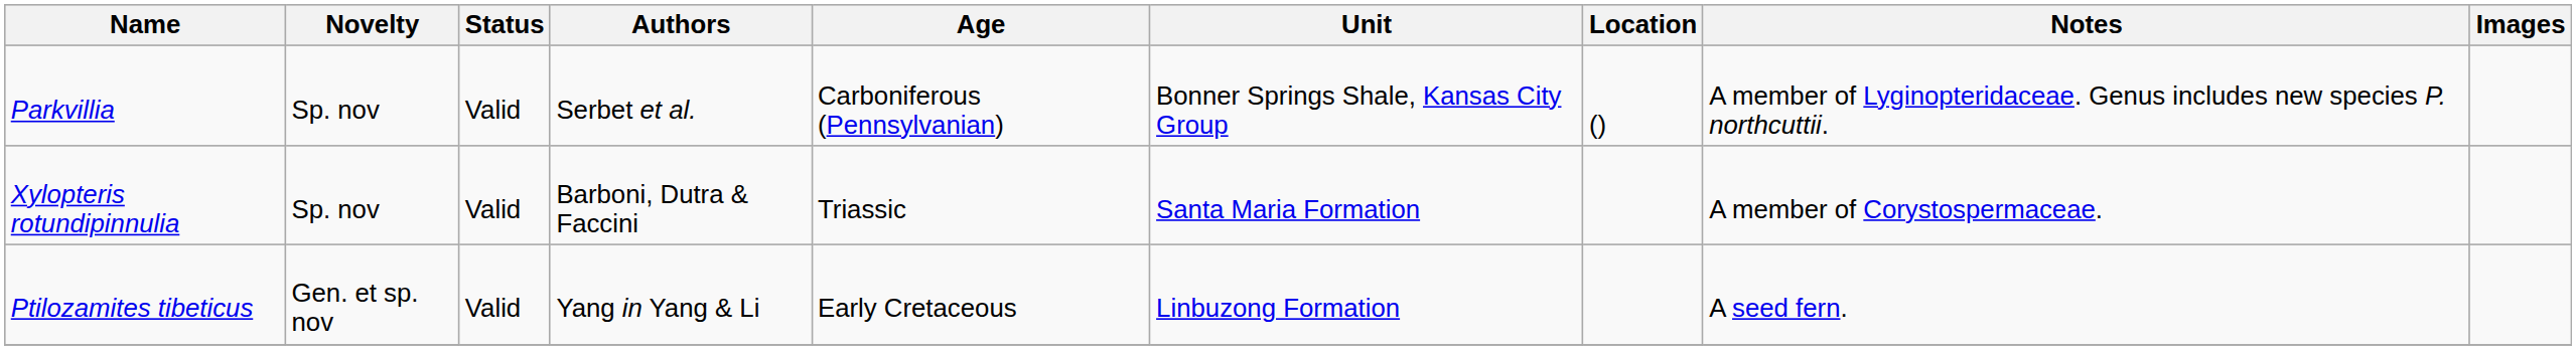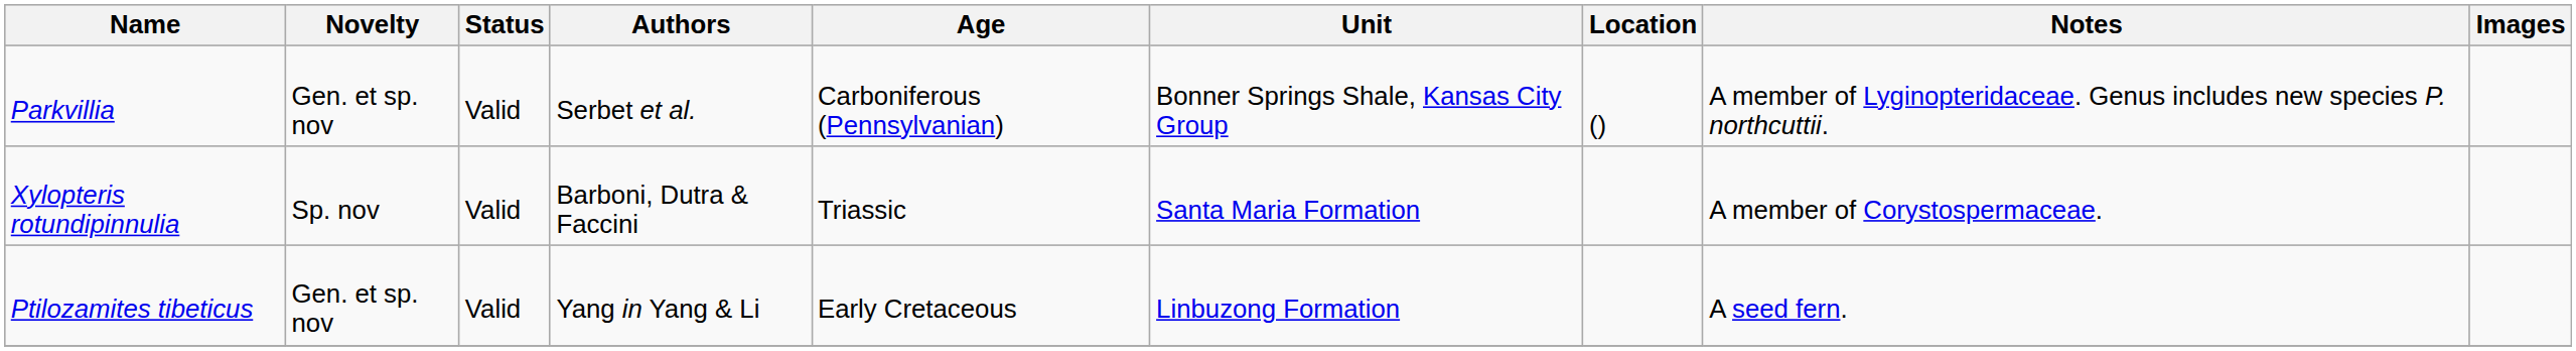 <table class="wikitable sortable" align="center" width="100%">
 <tr>
 <th>Name</th>
 <th>Novelty</th>
 <th>Status</th>
 <th>Authors</th>
 <th>Age</th>
 <th>Unit</th>
 <th>Location</th>
 <th>Notes</th>
 <th>Images</th>
 </tr>
 <tr>
 <td><br><em><a href='#'>Parkvillia</a></em></td>
-<td><br>Sp. nov</td>
+<td><br>Gen. et sp. nov</td>
 <td><br>Valid</td>
 <td><br>Serbet <em>et al.</em></td>
 <td><br>Carboniferous (<a href='#'>Pennsylvanian</a>)</td>
 <td><br>Bonner Springs Shale, <a href='#'>Kansas City Group</a></td>
 <td><br><br>()</td>
 <td><br>A member of <a href='#'>Lyginopteridaceae</a>. Genus includes new species <em>P. northcuttii</em>.</td>
 <td></td>
 </tr>
 <tr>
 <td><br><em><a href='#'>Xylopteris rotundipinnulia</a></em></td>
 <td><br>Sp. nov</td>
 <td><br>Valid</td>
 <td><br>Barboni, Dutra & Faccini</td>
 <td><br>Triassic</td>
 <td><br><a href='#'>Santa Maria Formation</a></td>
 <td><br></td>
 <td><br>A member of <a href='#'>Corystospermaceae</a>.</td>
 <td></td>
 </tr>
 <tr>
 <td><br><em><a href='#'>Ptilozamites tibeticus</a></em></td>
 <td><br>Gen. et sp. nov</td>
 <td><br>Valid</td>
 <td><br>Yang <em>in</em> Yang & Li</td>
 <td><br>Early Cretaceous</td>
 <td><br><a href='#'>Linbuzong Formation</a></td>
 <td><br></td>
 <td><br>A <a href='#'>seed fern</a>.</td>
 <td></td>
 </tr>
 <tr>
 </tr>
 </table>
